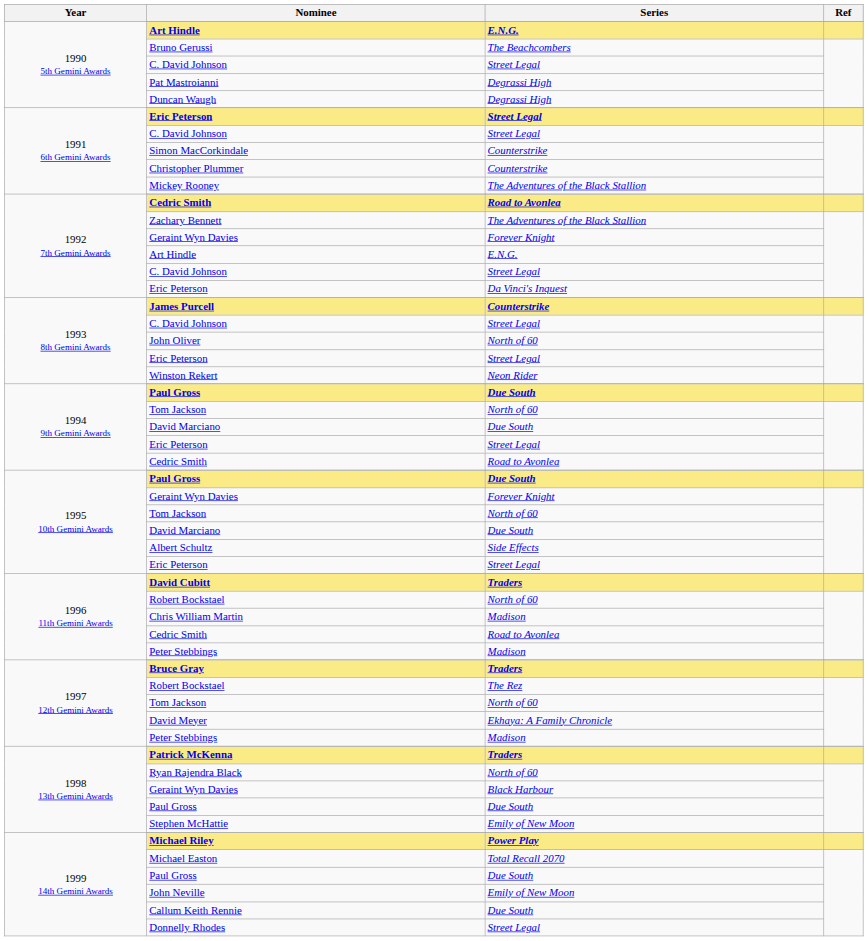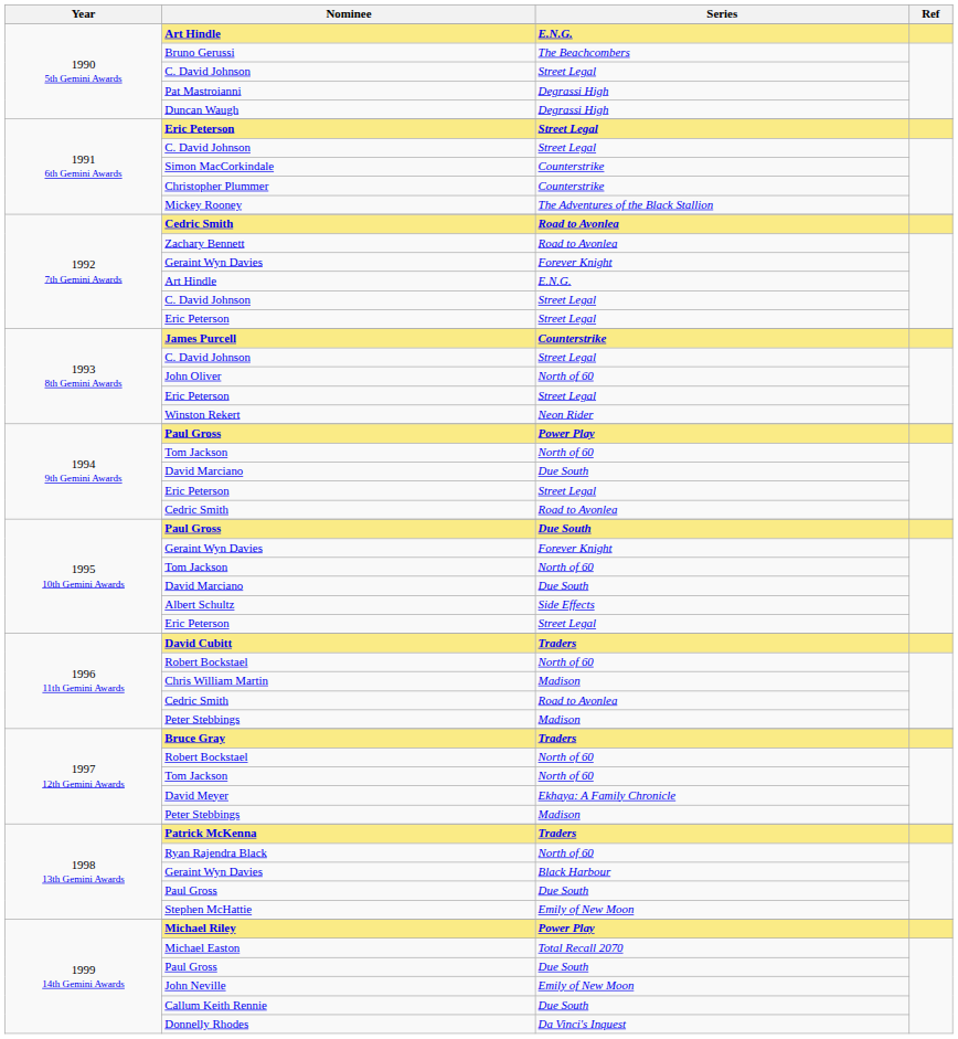 <table class="wikitable" style="width:100%;">
 <tr style="background:#bebebe;">
 <th style="width:8%;">Year</th>
 <th style="width:19%;">Nominee</th>
 <th style="width:19%;">Series</th>
 <th style="width:2%;">Ref</th>
 </tr>
 <tr>
 <td rowspan="6" align="center">1990 <br> <small><a href='#'>5th Gemini Awards</a></small></td>
 </tr>
 <tr style="background:#FAEB86;">
 <td><strong><a href='#'>Art Hindle</a></strong></td>
 <td><strong><em><a href='#'>E.N.G.</a></em></strong></td>
 <td></td>
 </tr>
 <tr>
 <td><a href='#'>Bruno Gerussi</a></td>
 <td><em><a href='#'>The Beachcombers</a></em></td>
 <td rowspan=4></td>
 </tr>
 <tr>
 <td><a href='#'>C. David Johnson</a></td>
 <td><em><a href='#'>Street Legal</a></em></td>
 </tr>
 <tr>
 <td><a href='#'>Pat Mastroianni</a></td>
 <td><em><a href='#'>Degrassi High</a></em></td>
 </tr>
 <tr>
 <td><a href='#'>Duncan Waugh</a></td>
 <td><em><a href='#'>Degrassi High</a></em></td>
 </tr>
 <tr>
 <td rowspan="6" align="center">1991 <br> <small><a href='#'>6th Gemini Awards</a></small></td>
 </tr>
 <tr style="background:#FAEB86;">
 <td><strong><a href='#'>Eric Peterson</a></strong></td>
 <td><strong><em><a href='#'>Street Legal</a></em></strong></td>
 <td></td>
 </tr>
 <tr>
 <td><a href='#'>C. David Johnson</a></td>
 <td><em><a href='#'>Street Legal</a></em></td>
 <td rowspan=4></td>
 </tr>
 <tr>
 <td><a href='#'>Simon MacCorkindale</a></td>
 <td><em><a href='#'>Counterstrike</a></em></td>
 </tr>
 <tr>
 <td><a href='#'>Christopher Plummer</a></td>
 <td><em><a href='#'>Counterstrike</a></em></td>
 </tr>
 <tr>
 <td><a href='#'>Mickey Rooney</a></td>
 <td><em><a href='#'>The Adventures of the Black Stallion</a></em></td>
 </tr>
 <tr>
 <td rowspan="7" align="center">1992 <br> <small><a href='#'>7th Gemini Awards</a></small></td>
 </tr>
 <tr style="background:#FAEB86;">
 <td><strong><a href='#'>Cedric Smith</a></strong></td>
 <td><strong><em><a href='#'>Road to Avonlea</a></em></strong></td>
 <td></td>
 </tr>
 <tr>
 <td><a href='#'>Zachary Bennett</a></td>
-<td><em><a href='#'>The Adventures of the Black Stallion</a></em></td>
+<td><em><a href='#'>Road to Avonlea</a></em></td>
 <td rowspan=5></td>
 </tr>
 <tr>
 <td><a href='#'>Geraint Wyn Davies</a></td>
 <td><em><a href='#'>Forever Knight</a></em></td>
 </tr>
 <tr>
 <td><a href='#'>Art Hindle</a></td>
 <td><em><a href='#'>E.N.G.</a></em></td>
 </tr>
 <tr>
 <td><a href='#'>C. David Johnson</a></td>
 <td><em><a href='#'>Street Legal</a></em></td>
 </tr>
 <tr>
 <td><a href='#'>Eric Peterson</a></td>
-<td><em><a href='#'>Da Vinci's Inquest</a></em></td>
+<td><em><a href='#'>Street Legal</a></em></td>
 </tr>
 <tr>
 <td rowspan="6" align="center">1993 <br> <small><a href='#'>8th Gemini Awards</a></small></td>
 </tr>
 <tr style="background:#FAEB86;">
 <td><strong><a href='#'>James Purcell</a></strong></td>
 <td><strong><em><a href='#'>Counterstrike</a></em></strong></td>
 <td></td>
 </tr>
 <tr>
 <td><a href='#'>C. David Johnson</a></td>
 <td><em><a href='#'>Street Legal</a></em></td>
 <td rowspan=4></td>
 </tr>
 <tr>
 <td><a href='#'>John Oliver</a></td>
 <td><em><a href='#'>North of 60</a></em></td>
 </tr>
 <tr>
 <td><a href='#'>Eric Peterson</a></td>
 <td><em><a href='#'>Street Legal</a></em></td>
 </tr>
 <tr>
 <td><a href='#'>Winston Rekert</a></td>
 <td><em><a href='#'>Neon Rider</a></em></td>
 </tr>
 <tr>
 <td rowspan="6" align="center">1994 <br> <small><a href='#'>9th Gemini Awards</a></small></td>
 </tr>
 <tr style="background:#FAEB86;">
 <td><strong><a href='#'>Paul Gross</a></strong></td>
-<td><strong><em><a href='#'>Due South</a></em></strong></td>
+<td><strong><em><a href='#'>Power Play</a></em></strong></td>
 <td></td>
 </tr>
 <tr>
 <td><a href='#'>Tom Jackson</a></td>
 <td><em><a href='#'>North of 60</a></em></td>
 <td rowspan=4></td>
 </tr>
 <tr>
 <td><a href='#'>David Marciano</a></td>
 <td><em><a href='#'>Due South</a></em></td>
 </tr>
 <tr>
 <td><a href='#'>Eric Peterson</a></td>
 <td><em><a href='#'>Street Legal</a></em></td>
 </tr>
 <tr>
 <td><a href='#'>Cedric Smith</a></td>
 <td><em><a href='#'>Road to Avonlea</a></em></td>
 </tr>
 <tr>
 <td rowspan="7" align="center">1995 <br> <small><a href='#'>10th Gemini Awards</a></small></td>
 </tr>
 <tr style="background:#FAEB86;">
 <td><strong><a href='#'>Paul Gross</a></strong></td>
 <td><strong><em><a href='#'>Due South</a></em></strong></td>
 <td></td>
 </tr>
 <tr>
 <td><a href='#'>Geraint Wyn Davies</a></td>
 <td><em><a href='#'>Forever Knight</a></em></td>
 <td rowspan=5></td>
 </tr>
 <tr>
 <td><a href='#'>Tom Jackson</a></td>
 <td><em><a href='#'>North of 60</a></em></td>
 </tr>
 <tr>
 <td><a href='#'>David Marciano</a></td>
 <td><em><a href='#'>Due South</a></em></td>
 </tr>
 <tr>
 <td><a href='#'>Albert Schultz</a></td>
 <td><em><a href='#'>Side Effects</a></em></td>
 </tr>
 <tr>
 <td><a href='#'>Eric Peterson</a></td>
 <td><em><a href='#'>Street Legal</a></em></td>
 </tr>
 <tr>
 <td rowspan="6" align="center">1996 <br> <small><a href='#'>11th Gemini Awards</a></small></td>
 </tr>
 <tr style="background:#FAEB86;">
 <td><strong><a href='#'>David Cubitt</a></strong></td>
 <td><strong><em><a href='#'>Traders</a></em></strong></td>
 <td></td>
 </tr>
 <tr>
 <td><a href='#'>Robert Bockstael</a></td>
 <td><em><a href='#'>North of 60</a></em></td>
 <td rowspan=4></td>
 </tr>
 <tr>
 <td><a href='#'>Chris William Martin</a></td>
 <td><em><a href='#'>Madison</a></em></td>
 </tr>
 <tr>
 <td><a href='#'>Cedric Smith</a></td>
 <td><em><a href='#'>Road to Avonlea</a></em></td>
 </tr>
 <tr>
 <td><a href='#'>Peter Stebbings</a></td>
 <td><em><a href='#'>Madison</a></em></td>
 </tr>
 <tr>
 <td rowspan="6" align="center">1997 <br> <small><a href='#'>12th Gemini Awards</a></small></td>
 </tr>
 <tr style="background:#FAEB86;">
 <td><strong><a href='#'>Bruce Gray</a></strong></td>
 <td><strong><em><a href='#'>Traders</a></em></strong></td>
 <td></td>
 </tr>
 <tr>
 <td><a href='#'>Robert Bockstael</a></td>
-<td><em><a href='#'>The Rez</a></em></td>
+<td><em><a href='#'>North of 60</a></em></td>
 <td rowspan=4></td>
 </tr>
 <tr>
 <td><a href='#'>Tom Jackson</a></td>
 <td><em><a href='#'>North of 60</a></em></td>
 </tr>
 <tr>
 <td><a href='#'>David Meyer</a></td>
 <td><em><a href='#'>Ekhaya: A Family Chronicle</a></em></td>
 </tr>
 <tr>
 <td><a href='#'>Peter Stebbings</a></td>
 <td><em><a href='#'>Madison</a></em></td>
 </tr>
 <tr>
 <td rowspan="6" align="center">1998 <br> <small><a href='#'>13th Gemini Awards</a></small></td>
 </tr>
 <tr style="background:#FAEB86;">
 <td><strong><a href='#'>Patrick McKenna</a></strong></td>
 <td><strong><em><a href='#'>Traders</a></em></strong></td>
 <td></td>
 </tr>
 <tr>
 <td><a href='#'>Ryan Rajendra Black</a></td>
 <td><em><a href='#'>North of 60</a></em></td>
 <td rowspan=4></td>
 </tr>
 <tr>
 <td><a href='#'>Geraint Wyn Davies</a></td>
 <td><em><a href='#'>Black Harbour</a></em></td>
 </tr>
 <tr>
 <td><a href='#'>Paul Gross</a></td>
 <td><em><a href='#'>Due South</a></em></td>
 </tr>
 <tr>
 <td><a href='#'>Stephen McHattie</a></td>
 <td><em><a href='#'>Emily of New Moon</a></em></td>
 </tr>
 <tr>
 <td rowspan="7" align="center">1999 <br> <small><a href='#'>14th Gemini Awards</a></small></td>
 </tr>
 <tr style="background:#FAEB86;">
 <td><strong><a href='#'>Michael Riley</a></strong></td>
 <td><strong><em><a href='#'>Power Play</a></em></strong></td>
 <td></td>
 </tr>
 <tr>
 <td><a href='#'>Michael Easton</a></td>
 <td><em><a href='#'>Total Recall 2070</a></em></td>
 <td rowspan=5></td>
 </tr>
 <tr>
 <td><a href='#'>Paul Gross</a></td>
 <td><em><a href='#'>Due South</a></em></td>
 </tr>
 <tr>
 <td><a href='#'>John Neville</a></td>
 <td><em><a href='#'>Emily of New Moon</a></em></td>
 </tr>
 <tr>
 <td><a href='#'>Callum Keith Rennie</a></td>
 <td><em><a href='#'>Due South</a></em></td>
 </tr>
 <tr>
 <td><a href='#'>Donnelly Rhodes</a></td>
-<td><em><a href='#'>Street Legal</a></em></td>
+<td><em><a href='#'>Da Vinci's Inquest</a></em></td>
 </tr>
 </table>
